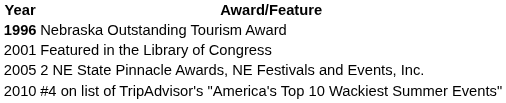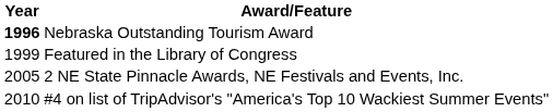 <table wikitable>
 <tr>
 <th>Year</th>
 <th>Award/Feature</th>
 </tr>
 <tr>
 <td><strong>1996</strong></td>
 <td>Nebraska Outstanding Tourism Award</td>
 </tr>
 <tr>
-<td>2001</td>
+<td>1999</td>
 <td>Featured in the Library of Congress</td>
 </tr>
 <tr>
 <td>2005</td>
 <td>2 NE State Pinnacle Awards, NE Festivals and Events, Inc.</td>
 </tr>
 <tr>
 <td>2010</td>
 <td>#4 on list of TripAdvisor's "America's Top 10 Wackiest Summer Events"</td>
 </tr>
 </table>
